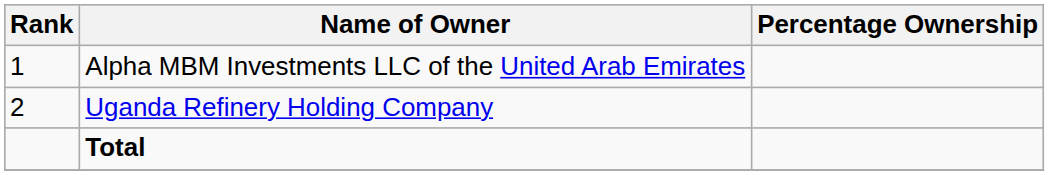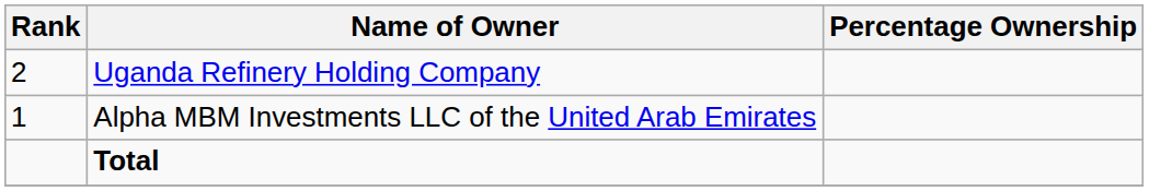 <table class="wikitable sortable" style="margin: 0.5em auto">
 <tr>
 <th>Rank</th>
 <th>Name of Owner</th>
 <th>Percentage Ownership</th>
 </tr>
 <tr>
-<td>1</td>
-<td>Alpha MBM Investments LLC of the <a href='#'>United Arab Emirates</a></td>
+<td>2</td>
+<td><a href='#'>Uganda Refinery Holding Company</a></td>
 <td></td>
 </tr>
 <tr>
-<td>2</td>
-<td><a href='#'>Uganda Refinery Holding Company</a></td>
+<td>1</td>
+<td>Alpha MBM Investments LLC of the <a href='#'>United Arab Emirates</a></td>
 <td></td>
 </tr>
 <tr>
 <td></td>
 <td><strong>Total</strong></td>
 <td></td>
 </tr>
 <tr>
 </tr>
 </table>
